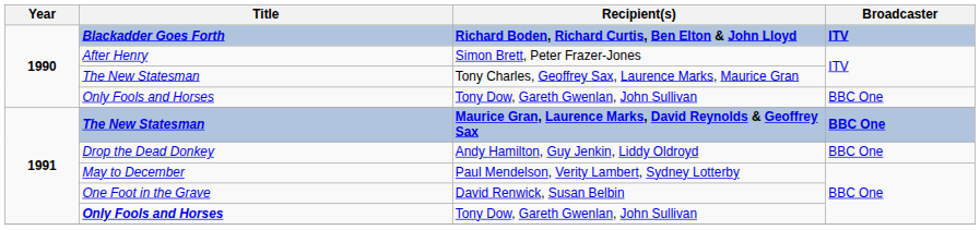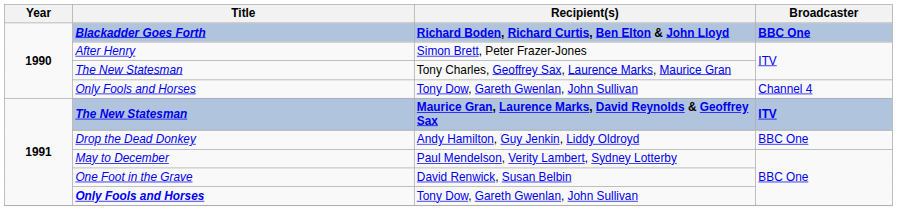 <table class="wikitable" width="95%">
 <tr>
 <th width=5%>Year</th>
 <th width=25%>Title</th>
 <th width=25%><strong>Recipient(s)</strong></th>
 <th width=10%><strong>Broadcaster</strong></th>
 </tr>
 <tr>
 <td rowspan="4" style="text-align:center;"><strong>1990</strong></td>
 <td style="background:#B0C4DE;"><strong><em><a href='#'>Blackadder Goes Forth</a></em></strong></td>
 <td style="background:#B0C4DE;"><strong><a href='#'>Richard Boden</a>, <a href='#'>Richard Curtis</a>, <a href='#'>Ben Elton</a> & <a href='#'>John Lloyd</a></strong></td>
-<td style="background:#B0C4DE;"><strong><a href='#'>ITV</a></strong></td>
+<td style="background:#B0C4DE;"><strong><a href='#'>BBC One</a></strong></td>
 </tr>
 <tr>
 <td><em><a href='#'>After Henry</a></em></td>
 <td><a href='#'>Simon Brett</a>, Peter Frazer-Jones</td>
 <td rowspan="2"><a href='#'>ITV</a></td>
 </tr>
 <tr>
 <td><em><a href='#'>The New Statesman</a></em></td>
 <td>Tony Charles, <a href='#'>Geoffrey Sax</a>, <a href='#'>Laurence Marks</a>, <a href='#'>Maurice Gran</a></td>
 </tr>
 <tr>
 <td><em><a href='#'>Only Fools and Horses</a></em></td>
 <td><a href='#'>Tony Dow</a>, <a href='#'>Gareth Gwenlan</a>, <a href='#'>John Sullivan</a></td>
-<td><a href='#'>BBC One</a></td>
+<td><a href='#'>Channel 4</a></td>
 </tr>
 <tr>
 <td rowspan="5" style="text-align:center;"><strong>1991</strong></td>
 <td style="background:#B0C4DE;"><strong><em><a href='#'>The New Statesman</a></em></strong></td>
 <td style="background:#B0C4DE;"><strong><a href='#'>Maurice Gran</a>, <a href='#'>Laurence Marks</a>, <a href='#'>David Reynolds</a> & <a href='#'>Geoffrey Sax</a></strong></td>
-<td style="background:#B0C4DE;"><strong><a href='#'>BBC One</a></strong></td>
+<td style="background:#B0C4DE;"><strong><a href='#'>ITV</a></strong></td>
 </tr>
 <tr>
 <td><em><a href='#'>Drop the Dead Donkey</a></em></td>
 <td><a href='#'>Andy Hamilton</a>, <a href='#'>Guy Jenkin</a>, <a href='#'>Liddy Oldroyd</a></td>
 <td><a href='#'>BBC One</a></td>
 </tr>
 <tr>
 <td><em><a href='#'>May to December</a></em></td>
 <td><a href='#'>Paul Mendelson</a>, <a href='#'>Verity Lambert</a>, <a href='#'>Sydney Lotterby</a></td>
 <td rowspan="3"><a href='#'>BBC One</a></td>
 </tr>
 <tr>
 <td><em><a href='#'>One Foot in the Grave</a></em></td>
 <td><a href='#'>David Renwick</a>, <a href='#'>Susan Belbin</a></td>
 </tr>
 <tr>
 <td><strong><em><a href='#'>Only Fools and Horses</a></em></strong></td>
 <td><a href='#'>Tony Dow</a>, <a href='#'>Gareth Gwenlan</a>, <a href='#'>John Sullivan</a></td>
 </tr>
 <tr>
 </tr>
 </table>
